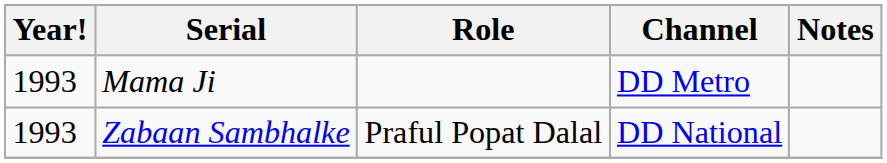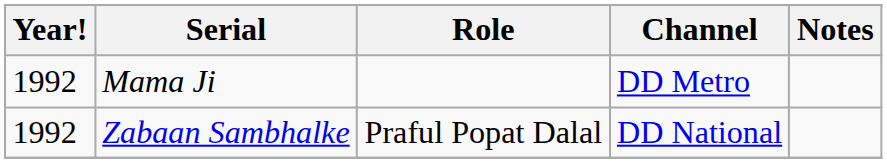 <table class="wikitable">
 <tr>
 <th>Year!</th>
 <th>Serial</th>
 <th>Role</th>
 <th>Channel</th>
 <th>Notes</th>
 </tr>
 <tr>
-<td>1993</td>
+<td>1992</td>
 <td><em>Mama Ji</em></td>
 <td></td>
 <td><a href='#'>DD Metro</a></td>
 <td></td>
 </tr>
 <tr>
-<td>1993</td>
+<td>1992</td>
 <td><em><a href='#'>Zabaan Sambhalke</a></em></td>
 <td>Praful Popat Dalal</td>
 <td><a href='#'>DD National</a></td>
 <td></td>
 </tr>
 <tr>
 </tr>
 </table>
